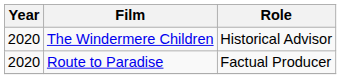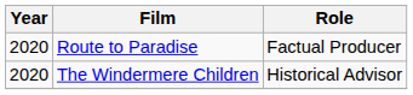 <table class="wikitable">
 <tr>
 <th>Year</th>
 <th>Film</th>
 <th>Role</th>
 </tr>
 <tr>
 <td>2020</td>
+<td><a href='#'>Route to Paradise</a></td>
+<td>Factual Producer</td>
+</tr>
+<tr>
+<td>2020</td>
 <td><a href='#'>The Windermere Children</a></td>
 <td>Historical Advisor</td>
 </tr>
 <tr>
-<td>2020</td>
-<td><a href='#'>Route to Paradise</a></td>
-<td>Factual Producer</td>
-</tr>
-<tr>
 </tr>
 </table>
